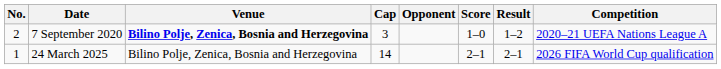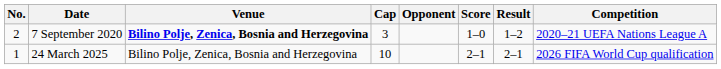 <table class="wikitable sortable">
 <tr>
 <th scope=col>No.</th>
 <th scope=col>Date</th>
 <th scope=col>Venue</th>
 <th scope=col>Cap</th>
 <th scope=col>Opponent</th>
 <th scope=col>Score</th>
 <th scope=col>Result</th>
 <th scope=col>Competition</th>
 </tr>
 <tr>
 <td align=center>2</td>
 <td>7 September 2020</td>
 <td><strong><a href='#'>Bilino Polje</a>, <a href='#'>Zenica</a>, Bosnia and Herzegovina</strong></td>
 <td align=center>3</td>
 <td></td>
 <td align=center>1–0</td>
 <td align=center>1–2</td>
 <td><a href='#'>2020–21 UEFA Nations League A</a></td>
 </tr>
 <tr>
 <td align=center>1</td>
 <td>24 March 2025</td>
 <td>Bilino Polje, Zenica, Bosnia and Herzegovina</td>
-<td align=center>14</td>
+<td align=center>10</td>
 <td></td>
 <td align=center>2–1</td>
 <td align=center>2–1</td>
 <td><a href='#'>2026 FIFA World Cup qualification</a></td>
 </tr>
 </table>
